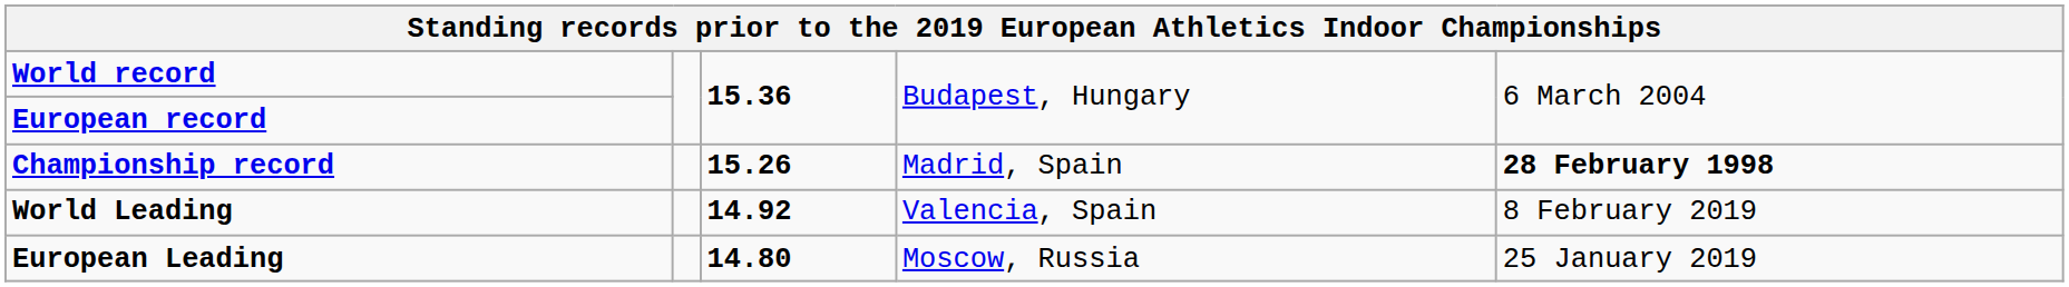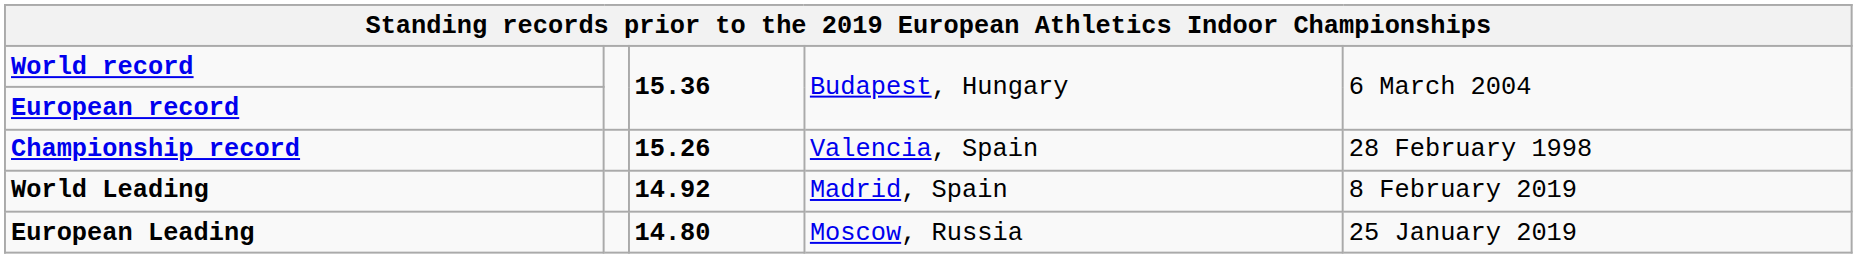 <table class="wikitable" width=75%>
 <tr>
 <th colspan="5">Standing records prior to the 2019 European Athletics Indoor Championships</th>
 </tr>
 <tr>
 <td><strong><a href='#'>World record</a></strong></td>
 <td rowspan=2></td>
 <td rowspan=2><strong>15.36</strong></td>
 <td rowspan=2><a href='#'>Budapest</a>, Hungary</td>
 <td rowspan=2>6 March 2004</td>
 </tr>
 <tr>
 <td><strong><a href='#'>European record</a></strong></td>
 </tr>
 <tr>
 <td><strong><a href='#'>Championship record</a></strong></td>
 <td></td>
 <td><strong>15.26</strong></td>
-<td><a href='#'>Madrid</a>, Spain</td>
-<td><strong>28 February 1998</strong></td>
+<td><a href='#'>Valencia</a>, Spain</td>
+<td>28 February 1998</td>
 </tr>
 <tr>
 <td><strong>World Leading</strong></td>
 <td></td>
 <td><strong>14.92</strong></td>
-<td><a href='#'>Valencia</a>, Spain</td>
+<td><a href='#'>Madrid</a>, Spain</td>
 <td>8 February 2019</td>
 </tr>
 <tr>
 <td><strong>European Leading</strong></td>
 <td></td>
 <td><strong>14.80</strong></td>
 <td><a href='#'>Moscow</a>, Russia</td>
 <td>25 January 2019</td>
 </tr>
 </table>
